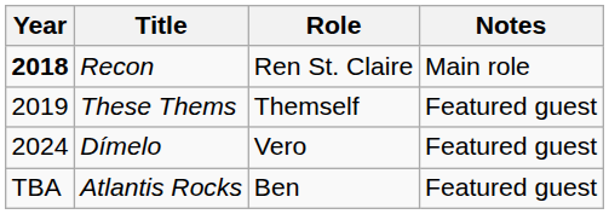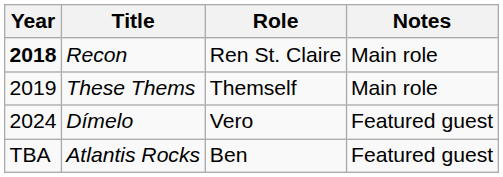 <table class="wikitable">
 <tr>
 <th>Year</th>
 <th>Title</th>
 <th>Role</th>
 <th>Notes</th>
 </tr>
 <tr>
 <td><strong>2018</strong></td>
 <td><em>Recon</em></td>
 <td>Ren St. Claire</td>
 <td>Main role</td>
 </tr>
 <tr>
 <td>2019</td>
 <td><em>These Thems</em></td>
 <td>Themself</td>
-<td>Featured guest</td>
+<td>Main role</td>
 </tr>
 <tr>
 <td>2024</td>
 <td><em>Dímelo</em></td>
 <td>Vero</td>
 <td>Featured guest</td>
 </tr>
 <tr>
 <td>TBA</td>
 <td><em>Atlantis Rocks</em></td>
 <td>Ben</td>
 <td>Featured guest</td>
 </tr>
 </table>
